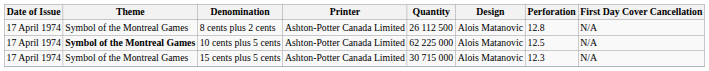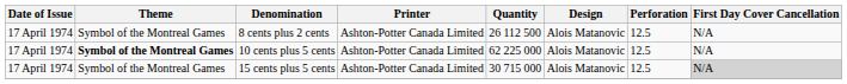 <table class="wikitable sortable">
 <tr>
 <th>Date of Issue</th>
 <th>Theme</th>
 <th>Denomination</th>
 <th>Printer</th>
 <th>Quantity</th>
 <th>Design</th>
 <th>Perforation</th>
 <th>First Day Cover Cancellation</th>
 </tr>
 <tr>
 <td>17 April 1974</td>
 <td>Symbol of the Montreal Games</td>
 <td>8 cents plus 2 cents</td>
 <td>Ashton-Potter Canada Limited</td>
 <td>26 112 500</td>
 <td>Alois Matanovic</td>
-<td>12.8</td>
+<td>12.5</td>
 <td>N/A</td>
 </tr>
 <tr>
 <td>17 April 1974</td>
 <td><strong>Symbol of the Montreal Games</strong></td>
 <td>10 cents plus 5 cents</td>
 <td>Ashton-Potter Canada Limited</td>
 <td>62 225 000</td>
 <td>Alois Matanovic</td>
 <td>12.5</td>
 <td>N/A</td>
 </tr>
 <tr>
 <td>17 April 1974</td>
 <td>Symbol of the Montreal Games</td>
 <td>15 cents plus 5 cents</td>
 <td>Ashton-Potter Canada Limited</td>
 <td>30 715 000</td>
 <td>Alois Matanovic</td>
-<td>12.3</td>
-<td>N/A</td>
+<td>12.5</td>
+<td style="background: lightgrey;">N/A</td>
 </tr>
 <tr>
 </tr>
 </table>
